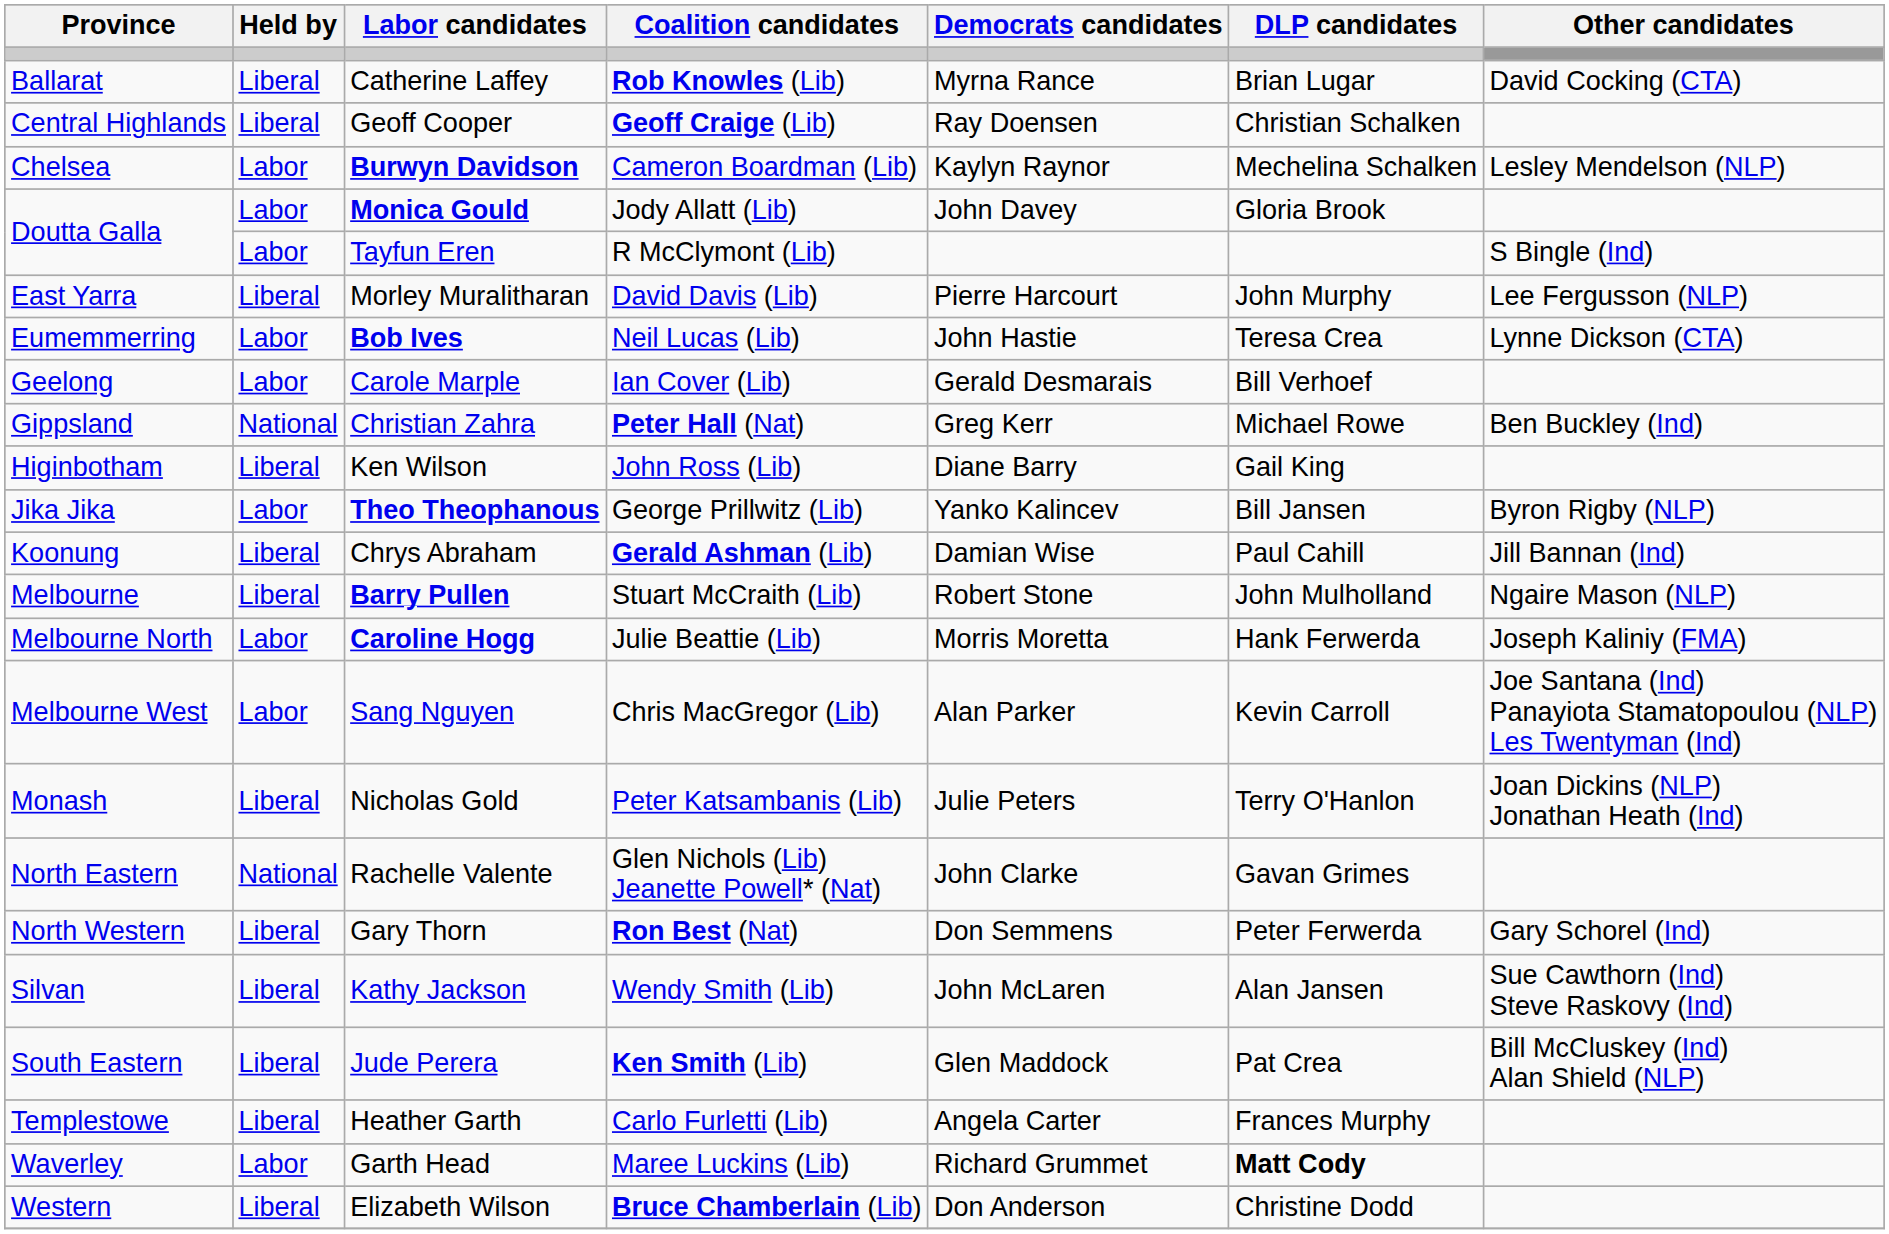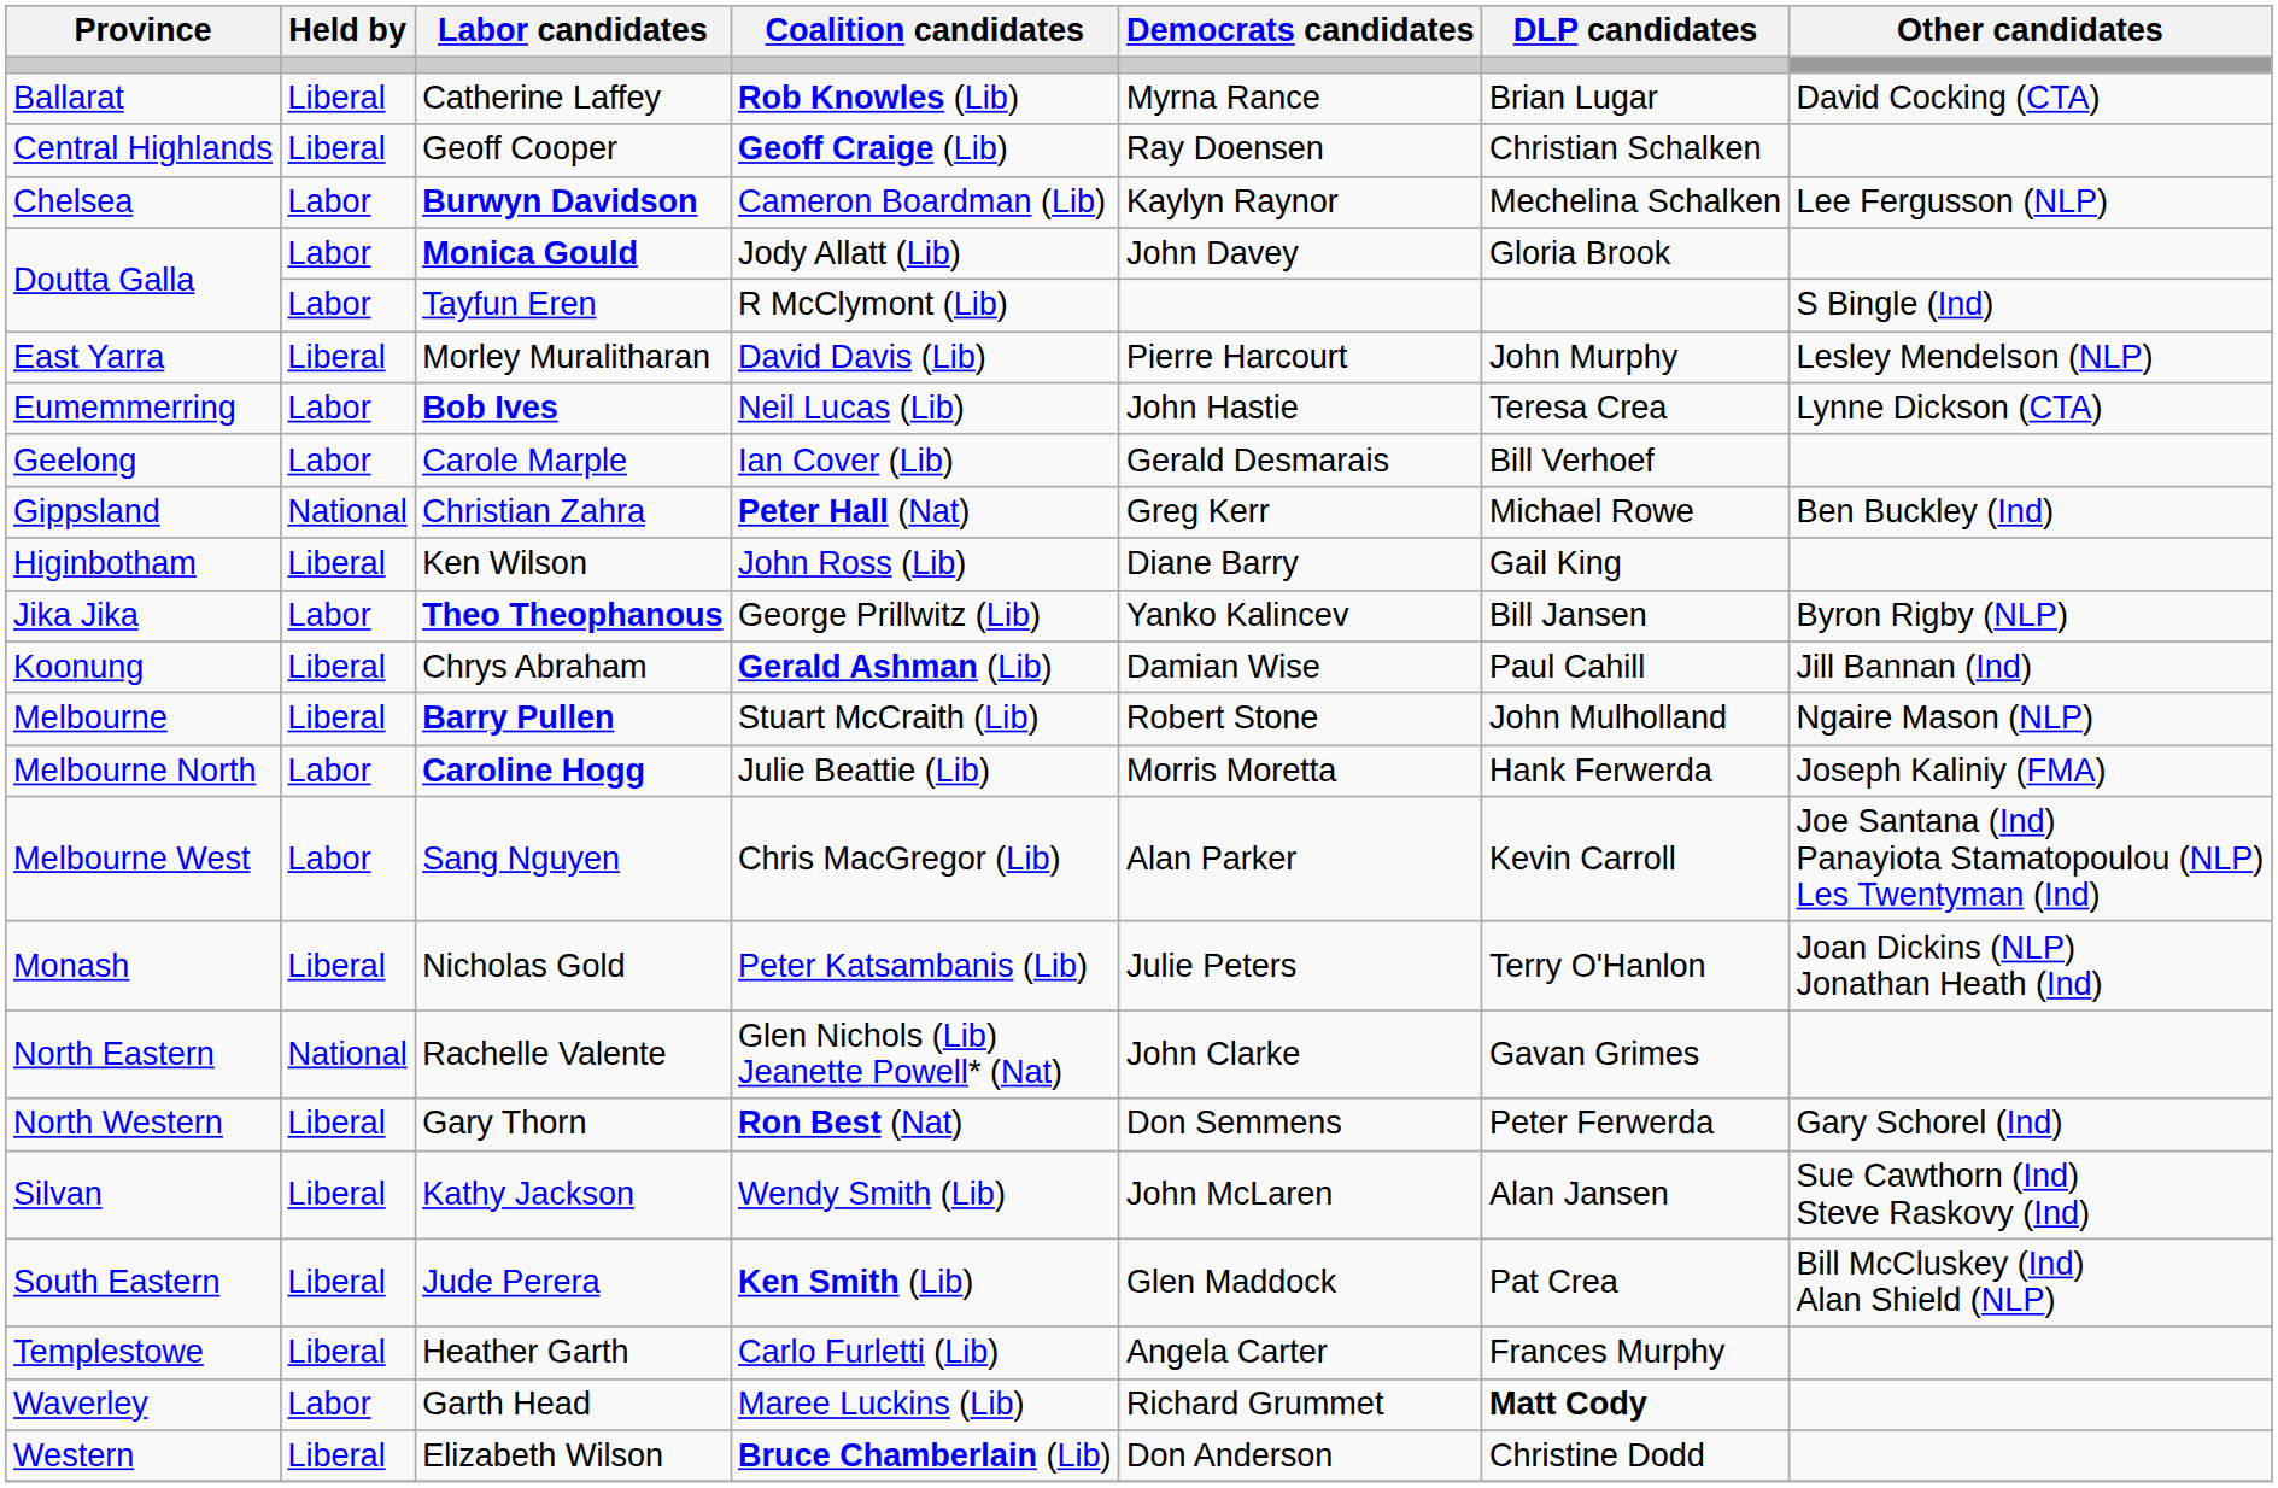 <table class="wikitable">
 <tr>
 <th>Province</th>
 <th>Held by</th>
 <th><a href='#'>Labor</a> candidates</th>
 <th><a href='#'>Coalition</a> candidates</th>
 <th><a href='#'>Democrats</a> candidates</th>
 <th><a href='#'>DLP</a> candidates</th>
 <th>Other candidates</th>
 </tr>
 <tr bgcolor="#cccccc">
 <td></td>
 <td></td>
 <td></td>
 <td></td>
 <td></td>
 <td></td>
 <td bgcolor="#999999"></td>
 </tr>
 <tr>
 <td><a href='#'>Ballarat</a></td>
 <td><a href='#'>Liberal</a></td>
 <td>Catherine Laffey</td>
 <td><strong><a href='#'>Rob Knowles</a></strong> (<a href='#'>Lib</a>)</td>
 <td>Myrna Rance</td>
 <td>Brian Lugar</td>
 <td>David Cocking (<a href='#'>CTA</a>)</td>
 </tr>
 <tr>
 <td><a href='#'>Central Highlands</a></td>
 <td><a href='#'>Liberal</a></td>
 <td>Geoff Cooper</td>
 <td><strong><a href='#'>Geoff Craige</a></strong> (<a href='#'>Lib</a>)</td>
 <td>Ray Doensen</td>
 <td>Christian Schalken</td>
 <td></td>
 </tr>
 <tr>
 <td><a href='#'>Chelsea</a></td>
 <td><a href='#'>Labor</a></td>
 <td><strong><a href='#'>Burwyn Davidson</a></strong></td>
 <td><a href='#'>Cameron Boardman</a> (<a href='#'>Lib</a>)</td>
 <td>Kaylyn Raynor</td>
 <td>Mechelina Schalken</td>
-<td>Lesley Mendelson (<a href='#'>NLP</a>)</td>
+<td>Lee Fergusson (<a href='#'>NLP</a>)</td>
 </tr>
 <tr>
 <td rowspan="2"><a href='#'>Doutta Galla</a></td>
 <td><a href='#'>Labor</a></td>
 <td><strong><a href='#'>Monica Gould</a></strong></td>
 <td>Jody Allatt (<a href='#'>Lib</a>)</td>
 <td>John Davey</td>
 <td>Gloria Brook</td>
 <td></td>
 </tr>
 <tr>
 <td><a href='#'>Labor</a></td>
 <td><a href='#'>Tayfun Eren</a></td>
 <td>R McClymont (<a href='#'>Lib</a>)</td>
 <td></td>
 <td></td>
 <td>S Bingle (<a href='#'>Ind</a>)</td>
 </tr>
 <tr>
 <td><a href='#'>East Yarra</a></td>
 <td><a href='#'>Liberal</a></td>
 <td>Morley Muralitharan</td>
 <td><a href='#'>David Davis</a> (<a href='#'>Lib</a>)</td>
 <td>Pierre Harcourt</td>
 <td>John Murphy</td>
-<td>Lee Fergusson (<a href='#'>NLP</a>)</td>
+<td>Lesley Mendelson (<a href='#'>NLP</a>)</td>
 </tr>
 <tr>
 <td><a href='#'>Eumemmerring</a></td>
 <td><a href='#'>Labor</a></td>
 <td><strong><a href='#'>Bob Ives</a></strong></td>
 <td><a href='#'>Neil Lucas</a> (<a href='#'>Lib</a>)</td>
 <td>John Hastie</td>
 <td>Teresa Crea</td>
 <td>Lynne Dickson (<a href='#'>CTA</a>)</td>
 </tr>
 <tr>
 <td><a href='#'>Geelong</a></td>
 <td><a href='#'>Labor</a></td>
 <td><a href='#'>Carole Marple</a></td>
 <td><a href='#'>Ian Cover</a> (<a href='#'>Lib</a>)</td>
 <td>Gerald Desmarais</td>
 <td>Bill Verhoef</td>
 <td></td>
 </tr>
 <tr>
 <td><a href='#'>Gippsland</a></td>
 <td><a href='#'>National</a></td>
 <td><a href='#'>Christian Zahra</a></td>
 <td><strong><a href='#'>Peter Hall</a></strong> (<a href='#'>Nat</a>)</td>
 <td>Greg Kerr</td>
 <td>Michael Rowe</td>
 <td>Ben Buckley (<a href='#'>Ind</a>)</td>
 </tr>
 <tr>
 <td><a href='#'>Higinbotham</a></td>
 <td><a href='#'>Liberal</a></td>
 <td>Ken Wilson</td>
 <td><a href='#'>John Ross</a> (<a href='#'>Lib</a>)</td>
 <td>Diane Barry</td>
 <td>Gail King</td>
 <td></td>
 </tr>
 <tr>
 <td><a href='#'>Jika Jika</a></td>
 <td><a href='#'>Labor</a></td>
 <td><strong><a href='#'>Theo Theophanous</a></strong></td>
 <td>George Prillwitz (<a href='#'>Lib</a>)</td>
 <td>Yanko Kalincev</td>
 <td>Bill Jansen</td>
 <td>Byron Rigby (<a href='#'>NLP</a>)</td>
 </tr>
 <tr>
 <td><a href='#'>Koonung</a></td>
 <td><a href='#'>Liberal</a></td>
 <td>Chrys Abraham</td>
 <td><strong><a href='#'>Gerald Ashman</a></strong> (<a href='#'>Lib</a>)</td>
 <td>Damian Wise</td>
 <td>Paul Cahill</td>
 <td>Jill Bannan (<a href='#'>Ind</a>)</td>
 </tr>
 <tr>
 <td><a href='#'>Melbourne</a></td>
 <td><a href='#'>Liberal</a></td>
 <td><strong><a href='#'>Barry Pullen</a></strong></td>
 <td>Stuart McCraith (<a href='#'>Lib</a>)</td>
 <td>Robert Stone</td>
 <td>John Mulholland</td>
 <td>Ngaire Mason (<a href='#'>NLP</a>)</td>
 </tr>
 <tr>
 <td><a href='#'>Melbourne North</a></td>
 <td><a href='#'>Labor</a></td>
 <td><strong><a href='#'>Caroline Hogg</a></strong></td>
 <td>Julie Beattie (<a href='#'>Lib</a>)</td>
 <td>Morris Moretta</td>
 <td>Hank Ferwerda</td>
 <td>Joseph Kaliniy (<a href='#'>FMA</a>)</td>
 </tr>
 <tr>
 <td><a href='#'>Melbourne West</a></td>
 <td><a href='#'>Labor</a></td>
 <td><a href='#'>Sang Nguyen</a></td>
 <td>Chris MacGregor (<a href='#'>Lib</a>)</td>
 <td>Alan Parker</td>
 <td>Kevin Carroll</td>
 <td>Joe Santana (<a href='#'>Ind</a>) <br> Panayiota Stamatopoulou (<a href='#'>NLP</a>) <br> <a href='#'>Les Twentyman</a> (<a href='#'>Ind</a>)</td>
 </tr>
 <tr>
 <td><a href='#'>Monash</a></td>
 <td><a href='#'>Liberal</a></td>
 <td>Nicholas Gold</td>
 <td><a href='#'>Peter Katsambanis</a> (<a href='#'>Lib</a>)</td>
 <td>Julie Peters</td>
 <td>Terry O'Hanlon</td>
 <td>Joan Dickins (<a href='#'>NLP</a>) <br> Jonathan Heath (<a href='#'>Ind</a>)</td>
 </tr>
 <tr>
 <td><a href='#'>North Eastern</a></td>
 <td><a href='#'>National</a></td>
 <td>Rachelle Valente</td>
 <td>Glen Nichols (<a href='#'>Lib</a>) <br> <a href='#'>Jeanette Powell</a>* (<a href='#'>Nat</a>)</td>
 <td>John Clarke</td>
 <td>Gavan Grimes</td>
 <td></td>
 </tr>
 <tr>
 <td><a href='#'>North Western</a></td>
 <td><a href='#'>Liberal</a></td>
 <td>Gary Thorn</td>
 <td><strong><a href='#'>Ron Best</a></strong> (<a href='#'>Nat</a>)</td>
 <td>Don Semmens</td>
 <td>Peter Ferwerda</td>
 <td>Gary Schorel (<a href='#'>Ind</a>)</td>
 </tr>
 <tr>
 <td><a href='#'>Silvan</a></td>
 <td><a href='#'>Liberal</a></td>
 <td><a href='#'>Kathy Jackson</a></td>
 <td><a href='#'>Wendy Smith</a> (<a href='#'>Lib</a>)</td>
 <td>John McLaren</td>
 <td>Alan Jansen</td>
 <td>Sue Cawthorn (<a href='#'>Ind</a>) <br> Steve Raskovy (<a href='#'>Ind</a>)</td>
 </tr>
 <tr>
 <td><a href='#'>South Eastern</a></td>
 <td><a href='#'>Liberal</a></td>
 <td><a href='#'>Jude Perera</a></td>
 <td><strong><a href='#'>Ken Smith</a></strong> (<a href='#'>Lib</a>)</td>
 <td>Glen Maddock</td>
 <td>Pat Crea</td>
 <td>Bill McCluskey (<a href='#'>Ind</a>) <br> Alan Shield (<a href='#'>NLP</a>)</td>
 </tr>
 <tr>
 <td><a href='#'>Templestowe</a></td>
 <td><a href='#'>Liberal</a></td>
 <td>Heather Garth</td>
 <td><a href='#'>Carlo Furletti</a> (<a href='#'>Lib</a>)</td>
 <td>Angela Carter</td>
 <td>Frances Murphy</td>
 <td></td>
 </tr>
 <tr>
 <td><a href='#'>Waverley</a></td>
 <td><a href='#'>Labor</a></td>
 <td>Garth Head</td>
 <td><a href='#'>Maree Luckins</a> (<a href='#'>Lib</a>)</td>
 <td>Richard Grummet</td>
 <td><strong>Matt Cody</strong></td>
 <td></td>
 </tr>
 <tr>
 <td><a href='#'>Western</a></td>
 <td><a href='#'>Liberal</a></td>
 <td>Elizabeth Wilson</td>
 <td><strong><a href='#'>Bruce Chamberlain</a></strong> (<a href='#'>Lib</a>)</td>
 <td>Don Anderson</td>
 <td>Christine Dodd</td>
 <td></td>
 </tr>
 <tr>
 </tr>
 </table>
